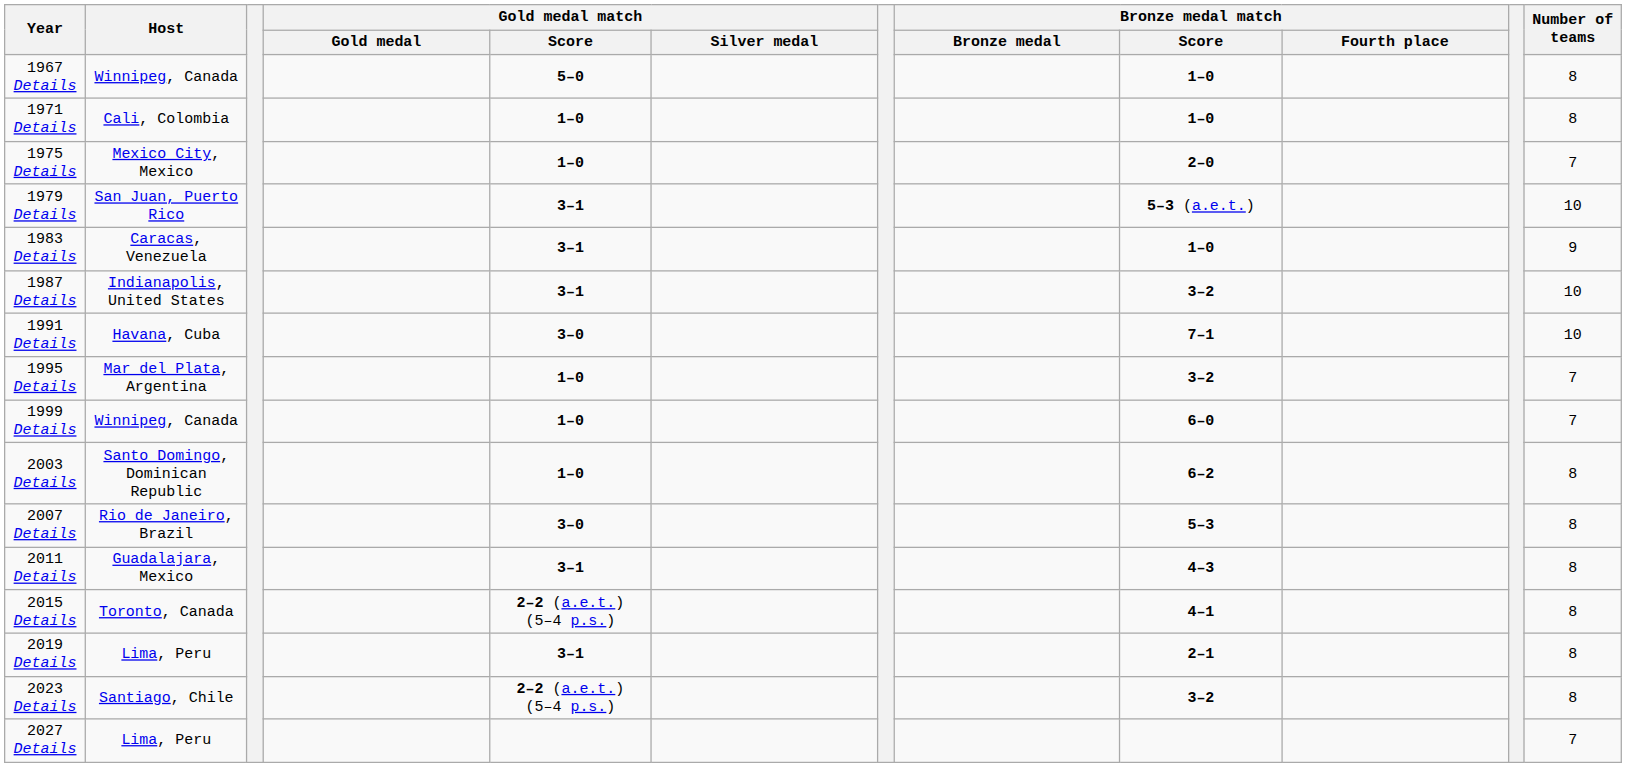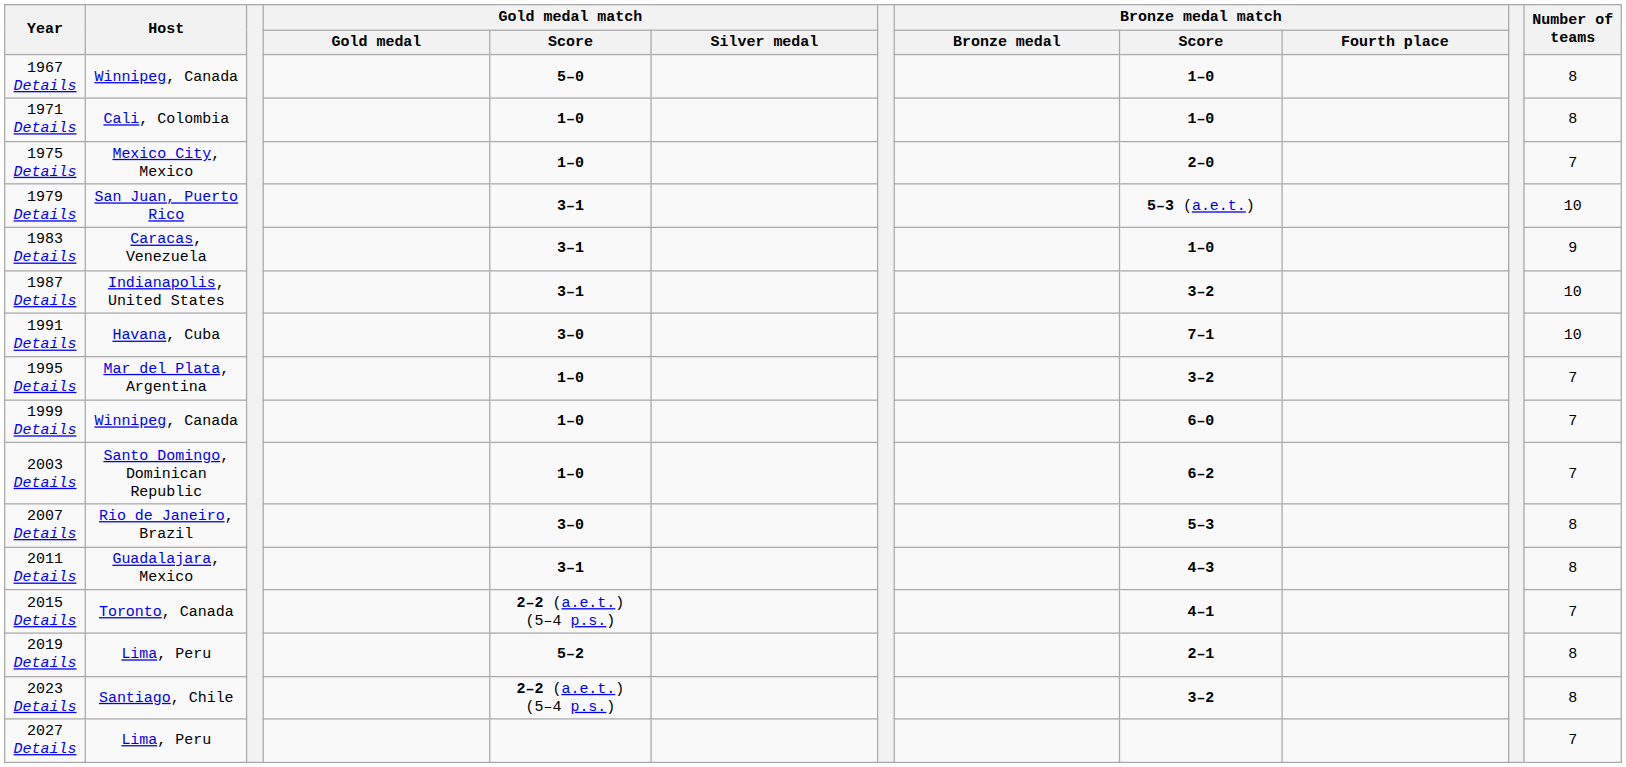 <table class="wikitable" style="font-size:90%; width: 100%; text-align: center;">
 <tr>
 <th rowspan=2 width=5%>Year</th>
 <th rowspan=2 width=10%>Host</th>
 <th width=1% rowspan=18></th>
 <th colspan=3>Gold medal match</th>
 <th width=1% rowspan=18></th>
 <th colspan=3>Bronze medal match</th>
 <th width=1% rowspan=18></th>
 <th width=6% rowspan=2>Number of teams</th>
 </tr>
 <tr>
 <th width=14%>Gold medal</th>
 <th width=10%>Score</th>
 <th width=14%>Silver medal</th>
 <th width=14%>Bronze medal</th>
 <th width=10%>Score</th>
 <th width=14%>Fourth place</th>
 </tr>
 <tr>
 <td>1967<br><em><a href='#'>Details</a></em></td>
 <td><a href='#'>Winnipeg</a>, Canada</td>
 <td><strong></strong></td>
 <td><strong>5–0</strong></td>
 <td></td>
 <td></td>
 <td><strong>1–0</strong></td>
 <td></td>
 <td>8</td>
 </tr>
 <tr>
 <td>1971<br><em><a href='#'>Details</a></em></td>
 <td><a href='#'>Cali</a>, Colombia</td>
 <td><strong></strong></td>
 <td><strong>1–0</strong></td>
 <td></td>
 <td></td>
 <td><strong>1–0</strong></td>
 <td></td>
 <td>8</td>
 </tr>
 <tr>
 <td>1975<br><em><a href='#'>Details</a></em></td>
 <td><a href='#'>Mexico City</a>, Mexico</td>
 <td><strong></strong></td>
 <td><strong>1–0</strong></td>
 <td></td>
 <td></td>
 <td><strong>2–0</strong></td>
 <td></td>
 <td>7</td>
 </tr>
 <tr>
 <td>1979<br><em><a href='#'>Details</a></em></td>
 <td><a href='#'>San Juan, Puerto Rico</a></td>
 <td><strong></strong></td>
 <td><strong>3–1</strong></td>
 <td></td>
 <td></td>
 <td><strong>5–3</strong> (<a href='#'>a.e.t.</a>)</td>
 <td></td>
 <td>10</td>
 </tr>
 <tr>
 <td>1983<br><em><a href='#'>Details</a></em></td>
 <td><a href='#'>Caracas</a>, Venezuela</td>
 <td><strong></strong></td>
 <td><strong>3–1</strong></td>
 <td></td>
 <td></td>
 <td><strong>1–0</strong></td>
 <td></td>
 <td>9</td>
 </tr>
 <tr>
 <td>1987<br><em><a href='#'>Details</a></em></td>
 <td><a href='#'>Indianapolis</a>, United States</td>
 <td><strong></strong></td>
 <td><strong>3–1</strong></td>
 <td></td>
 <td></td>
 <td><strong>3–2</strong></td>
 <td></td>
 <td>10</td>
 </tr>
 <tr>
 <td>1991<br><em><a href='#'>Details</a></em></td>
 <td><a href='#'>Havana</a>, Cuba</td>
 <td><strong></strong></td>
 <td><strong>3–0</strong></td>
 <td></td>
 <td></td>
 <td><strong>7–1</strong></td>
 <td></td>
 <td>10</td>
 </tr>
 <tr>
 <td>1995<br><em><a href='#'>Details</a></em></td>
 <td><a href='#'>Mar del Plata</a>, Argentina</td>
 <td><strong></strong></td>
 <td><strong>1–0</strong></td>
 <td></td>
 <td></td>
 <td><strong>3–2</strong></td>
 <td></td>
 <td>7</td>
 </tr>
 <tr>
 <td>1999<br><em><a href='#'>Details</a></em></td>
 <td><a href='#'>Winnipeg</a>, Canada</td>
 <td><strong></strong></td>
 <td><strong>1–0</strong></td>
 <td></td>
 <td></td>
 <td><strong>6–0</strong></td>
 <td></td>
 <td>7</td>
 </tr>
 <tr>
 <td>2003<br><em><a href='#'>Details</a></em></td>
 <td><a href='#'>Santo Domingo</a>, Dominican Republic</td>
 <td><strong></strong></td>
 <td><strong>1–0</strong></td>
 <td></td>
 <td></td>
 <td><strong>6–2</strong></td>
 <td></td>
-<td>8</td>
+<td>7</td>
 </tr>
 <tr>
 <td>2007<br><em><a href='#'>Details</a></em></td>
 <td><a href='#'>Rio de Janeiro</a>, Brazil</td>
 <td><strong></strong></td>
 <td><strong>3–0</strong></td>
 <td></td>
 <td></td>
 <td><strong>5–3</strong></td>
 <td></td>
 <td>8</td>
 </tr>
 <tr>
 <td>2011<br><em><a href='#'>Details</a></em></td>
 <td><a href='#'>Guadalajara</a>, Mexico</td>
 <td><strong></strong></td>
 <td><strong>3–1</strong></td>
 <td></td>
 <td></td>
 <td><strong>4–3</strong></td>
 <td></td>
 <td>8</td>
 </tr>
 <tr>
 <td>2015<br><em><a href='#'>Details</a></em></td>
 <td><a href='#'>Toronto</a>, Canada</td>
 <td><strong></strong></td>
 <td><strong>2–2</strong> (<a href='#'>a.e.t.</a>)<br> (5–4 <a href='#'>p.s.</a>)</td>
 <td></td>
 <td></td>
 <td><strong>4–1</strong></td>
 <td></td>
-<td>8</td>
+<td>7</td>
 </tr>
 <tr>
 <td>2019<br><em><a href='#'>Details</a></em></td>
 <td><a href='#'>Lima</a>, Peru</td>
 <td><strong></strong></td>
-<td><strong>3–1</strong></td>
+<td><strong>5–2</strong></td>
 <td></td>
 <td></td>
 <td><strong>2–1</strong></td>
 <td></td>
 <td>8</td>
 </tr>
 <tr>
 <td>2023<br><em><a href='#'>Details</a></em></td>
 <td><a href='#'>Santiago</a>, Chile</td>
 <td><strong></strong></td>
 <td><strong>2–2</strong> (<a href='#'>a.e.t.</a>)<br> (5–4 <a href='#'>p.s.</a>)</td>
 <td></td>
 <td></td>
 <td><strong>3–2</strong></td>
 <td></td>
 <td>8</td>
 </tr>
 <tr>
 <td>2027<br><em><a href='#'>Details</a></em></td>
 <td><a href='#'>Lima</a>, Peru</td>
 <td></td>
 <td></td>
 <td></td>
 <td></td>
 <td></td>
 <td></td>
 <td>7</td>
 </tr>
 </table>
